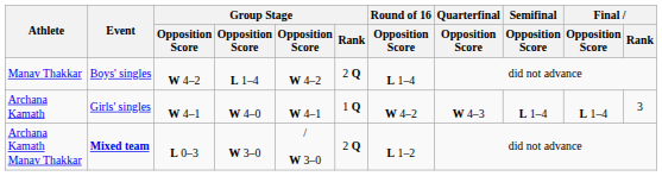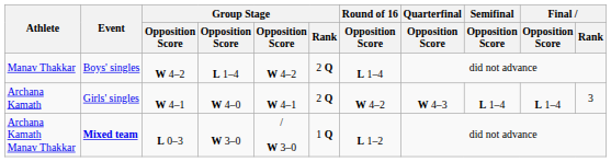 <table class=wikitable style=font-size:90%;text-align:center>
 <tr>
 <th rowspan="2" width=95px>Athlete</th>
 <th rowspan="2">Event</th>
 <th colspan="4">Group Stage</th>
 <th>Round of 16</th>
 <th>Quarterfinal</th>
 <th>Semifinal</th>
 <th colspan="2">Final / </th>
 </tr>
 <tr>
 <th>Opposition<br>Score</th>
 <th>Opposition<br>Score</th>
 <th>Opposition<br>Score</th>
 <th>Rank</th>
 <th>Opposition<br>Score</th>
 <th>Opposition<br>Score</th>
 <th>Opposition<br>Score</th>
 <th>Opposition<br>Score</th>
 <th>Rank</th>
 </tr>
 <tr>
 <td align=left><a href='#'>Manav Thakkar</a></td>
 <td align=left><a href='#'>Boys' singles</a></td>
 <td><br><strong>W</strong> 4–2</td>
 <td><br><strong>L</strong> 1–4</td>
 <td><br><strong>W</strong> 4–2</td>
 <td>2 <strong>Q</strong></td>
 <td><br><strong>L</strong> 1–4</td>
 <td colspan=4>did not advance</td>
 </tr>
 <tr>
 <td align=left><a href='#'>Archana Kamath</a></td>
 <td align=left><a href='#'>Girls' singles</a></td>
 <td><br><strong>W</strong> 4–1</td>
 <td><br><strong>W</strong> 4–0</td>
 <td><br><strong>W</strong> 4–1</td>
-<td>1 <strong>Q</strong></td>
+<td>2 <strong>Q</strong></td>
 <td><br><strong>W</strong> 4–2</td>
 <td><br><strong>W</strong> 4–3</td>
 <td><br><strong>L</strong> 1–4</td>
 <td><br><strong>L</strong> 1–4</td>
 <td>3</td>
 </tr>
 <tr>
 <td align=left><a href='#'>Archana Kamath</a><br><a href='#'>Manav Thakkar</a></td>
 <td align=left><strong><a href='#'>Mixed team</a></strong></td>
 <td><br><strong>L</strong> 0–3</td>
 <td><br><strong>W</strong> 3–0</td>
 <td> / <br><br><strong>W</strong> 3–0</td>
-<td>2 <strong>Q</strong></td>
+<td>1 <strong>Q</strong></td>
 <td><br><strong>L</strong> 1–2</td>
 <td colspan=4>did not advance</td>
 </tr>
 </table>
